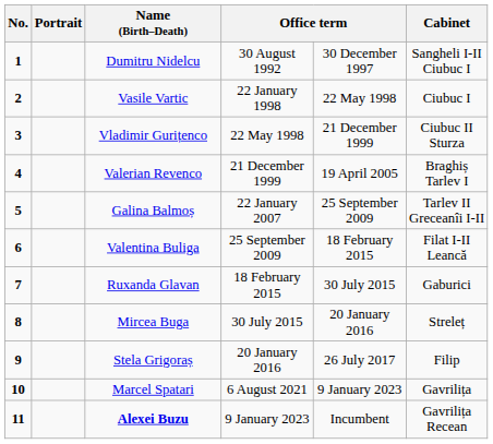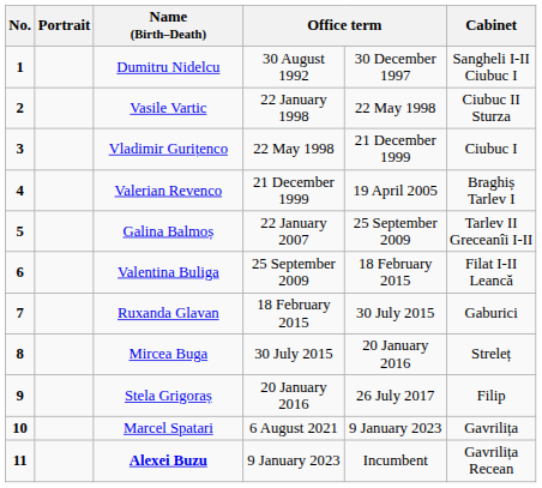 <table class="wikitable" style="text-align:center;">
 <tr>
 <th>No.</th>
 <th scope="col">Portrait</th>
 <th scope="col">Name<br><small>(Birth–Death)</small></th>
 <th colspan="2" scope="col">Office term</th>
 <th>Cabinet</th>
 </tr>
 <tr>
 <td><strong>1</strong></td>
 <td></td>
 <td width="150" style="text-align: center;"><a href='#'>Dumitru Nidelcu</a><br></td>
 <td width="100" style="text-align: center;">30 August 1992</td>
 <td width="100" style="text-align: center;">30 December 1997</td>
 <td>Sangheli I-II<br>Ciubuc I</td>
 </tr>
 <tr>
 <td><strong>2</strong></td>
 <td></td>
 <td width="150" style="text-align: center;"><a href='#'>Vasile Vartic</a><br></td>
 <td width="100" style="text-align: center;">22 January 1998</td>
 <td width="100" style="text-align: center;">22 May 1998</td>
-<td>Ciubuc I</td>
+<td>Ciubuc II<br>Sturza</td>
 </tr>
 <tr>
 <td><strong>3</strong></td>
 <td></td>
 <td width="150" style="text-align: center;"><a href='#'>Vladimir Gurițenco</a><br></td>
 <td width="100" style="text-align: center;">22 May 1998</td>
 <td width="100" style="text-align: center;">21 December 1999</td>
-<td>Ciubuc II<br>Sturza</td>
+<td>Ciubuc I</td>
 </tr>
 <tr>
 <td><strong>4</strong></td>
 <td></td>
 <td width="150" style="text-align: center;"><a href='#'>Valerian Revenco</a><br></td>
 <td width="100" style="text-align: center;">21 December 1999</td>
 <td width="100" style="text-align: center;">19 April 2005</td>
 <td>Braghiș<br>Tarlev I</td>
 </tr>
 <tr>
 <td><strong>5</strong></td>
 <td></td>
 <td width="150" style="text-align: center;"><a href='#'>Galina Balmoș</a><br></td>
 <td width="100" style="text-align: center;">22 January 2007</td>
 <td width="100" style="text-align: center;">25 September 2009</td>
 <td>Tarlev II<br>Greceanîi I-II</td>
 </tr>
 <tr>
 <td><strong>6</strong></td>
 <td></td>
 <td width="150" style="text-align: center;"><a href='#'>Valentina Buliga</a><br></td>
 <td width="100" style="text-align: center;">25 September 2009</td>
 <td width="100" style="text-align: center;">18 February 2015</td>
 <td>Filat I-II<br>Leancă</td>
 </tr>
 <tr>
 <td><strong>7</strong></td>
 <td></td>
 <td width="150" style="text-align: center;"><a href='#'>Ruxanda Glavan</a><br></td>
 <td width="100" style="text-align: center;">18 February 2015</td>
 <td width="100" style="text-align: center;">30 July 2015</td>
 <td>Gaburici</td>
 </tr>
 <tr>
 <td><strong>8</strong></td>
 <td></td>
 <td width="150" style="text-align: center;"><a href='#'>Mircea Buga</a><br></td>
 <td width="100" style="text-align: center;">30 July 2015</td>
 <td width="100" style="text-align: center;">20 January 2016</td>
 <td>Streleț</td>
 </tr>
 <tr>
 <td><strong>9</strong></td>
 <td></td>
 <td width="150" style="text-align: center;"><a href='#'>Stela Grigoraș</a><br></td>
 <td width="100" style="text-align: center;">20 January 2016</td>
 <td width="100" style="text-align: center;">26 July 2017</td>
 <td>Filip</td>
 </tr>
 <tr>
 <td><strong>10</strong></td>
 <td></td>
 <td width="150" style="text-align: center;"><a href='#'>Marcel Spatari</a><br></td>
 <td width="100" style="text-align: center;">6 August 2021</td>
 <td width="100" style="text-align: center;">9 January 2023</td>
 <td>Gavrilița</td>
 </tr>
 <tr>
 <td><strong>11</strong></td>
 <td></td>
 <td width="150" style="text-align: center;"><strong><a href='#'>Alexei Buzu</a></strong><br></td>
 <td width="100" style="text-align: center;">9 January 2023</td>
 <td width="100" style="text-align: center;">Incumbent</td>
 <td>Gavrilița<br>Recean</td>
 </tr>
 </table>
